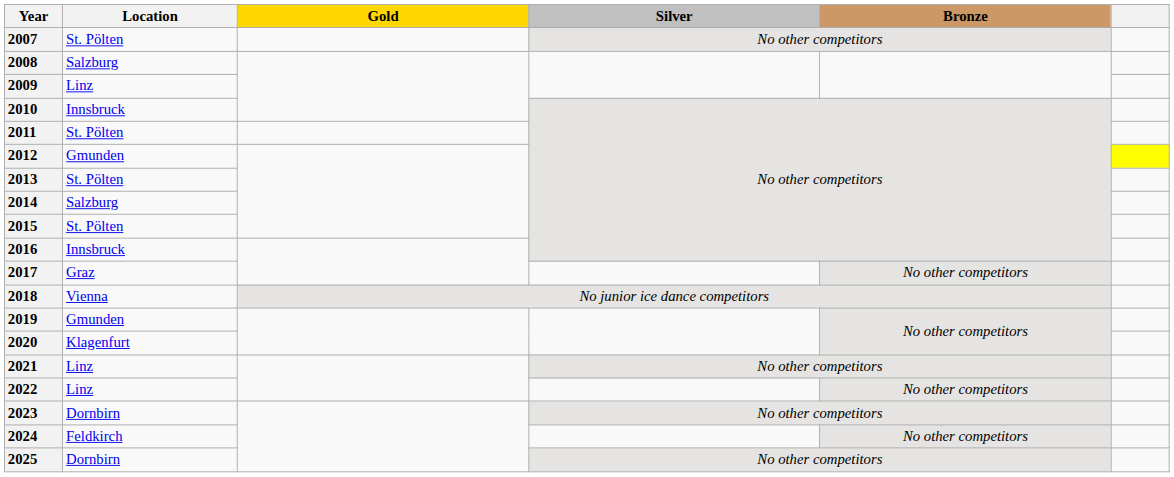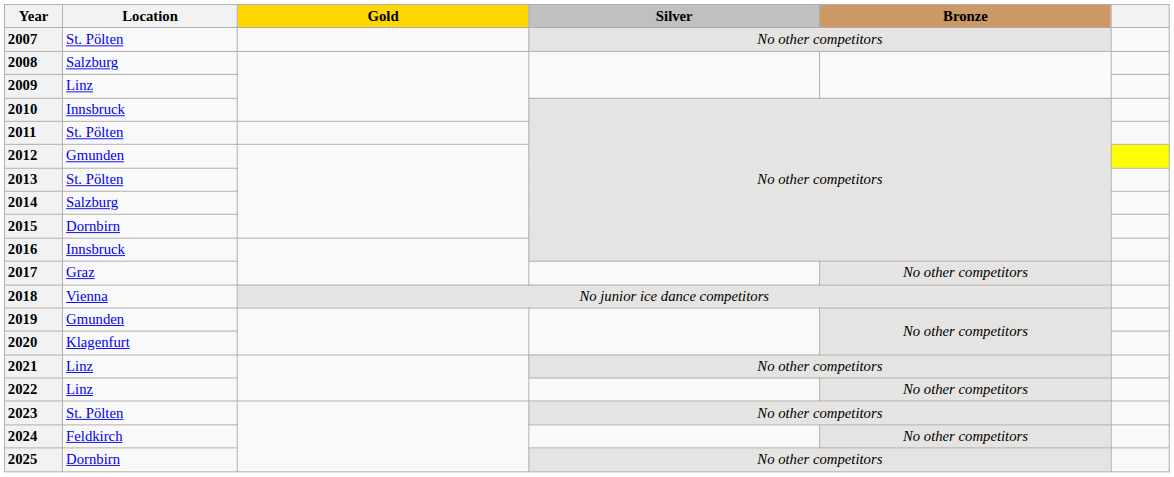 <table class="wikitable unsortable" style="text-align:left; width:80%">
 <tr>
 <th scope="col" style="text-align:center; width:5%">Year</th>
 <th scope="col" style="text-align:center; width:15%">Location</th>
 <th scope="col" style="text-align:center; width:25%; background:gold">Gold</th>
 <th scope="col" style="text-align:center; width:25%; background:silver">Silver</th>
 <th scope="col" style="text-align:center; width:25%; background:#c96">Bronze</th>
 <th scope="col" style="text-align:center; width:5%"></th>
 </tr>
 <tr>
 <th scope="row" style="text-align:left">2007</th>
 <td><a href='#'>St. Pölten</a></td>
 <td></td>
 <td colspan="2" align="center" bgcolor="e5e4e2"><em>No other competitors</em></td>
 <td></td>
 </tr>
 <tr>
 <th scope="row" style="text-align:left">2008</th>
 <td><a href='#'>Salzburg</a></td>
 <td rowspan="3"></td>
 <td rowspan="2"></td>
 <td rowspan="2"></td>
 <td></td>
 </tr>
 <tr>
 <th scope="row" style="text-align:left">2009</th>
 <td><a href='#'>Linz</a></td>
 <td></td>
 </tr>
 <tr>
 <th scope="row" style="text-align:left">2010</th>
 <td><a href='#'>Innsbruck</a></td>
 <td colspan="2" rowspan="7" align="center" bgcolor="e5e4e2"><em>No other competitors</em></td>
 <td></td>
 </tr>
 <tr>
 <th scope="row" style="text-align:left">2011</th>
 <td><a href='#'>St. Pölten</a></td>
 <td></td>
 <td></td>
 </tr>
 <tr>
 <th scope="row" style="text-align:left">2012</th>
 <td><a href='#'>Gmunden</a></td>
 <td rowspan="4"></td>
 <td bgcolor="yellow"></td>
 </tr>
 <tr>
 <th scope="row" style="text-align:left">2013</th>
 <td><a href='#'>St. Pölten</a></td>
 <td></td>
 </tr>
 <tr>
 <th scope="row" style="text-align:left">2014</th>
 <td><a href='#'>Salzburg</a></td>
 <td></td>
 </tr>
 <tr>
 <th scope="row" style="text-align:left">2015</th>
-<td><a href='#'>St. Pölten</a></td>
+<td><a href='#'>Dornbirn</a></td>
 <td></td>
 </tr>
 <tr>
 <th scope="row" style="text-align:left">2016</th>
 <td><a href='#'>Innsbruck</a></td>
 <td rowspan="2"></td>
 <td></td>
 </tr>
 <tr>
 <th scope="row" style="text-align:left">2017</th>
 <td><a href='#'>Graz</a></td>
 <td></td>
 <td align="center" bgcolor="e5e4e2"><em>No other competitors</em></td>
 <td></td>
 </tr>
 <tr>
 <th scope="row" style="text-align:left">2018</th>
 <td><a href='#'>Vienna</a></td>
 <td colspan="3" align="center" bgcolor="e5e4e2"><em>No junior ice dance competitors</em></td>
 <td></td>
 </tr>
 <tr>
 <th scope="row" style="text-align:left">2019</th>
 <td><a href='#'>Gmunden</a></td>
 <td rowspan="2"></td>
 <td rowspan="2"></td>
 <td rowspan="2" align="center" bgcolor="e5e4e2"><em>No other competitors</em></td>
 <td></td>
 </tr>
 <tr>
 <th scope="row" style="text-align:left">2020</th>
 <td><a href='#'>Klagenfurt</a></td>
 <td></td>
 </tr>
 <tr>
 <th scope="row" style="text-align:left">2021</th>
 <td><a href='#'>Linz</a></td>
 <td rowspan="2"></td>
 <td colspan="2" align="center" bgcolor="e5e4e2"><em>No other competitors</em></td>
 <td></td>
 </tr>
 <tr>
 <th scope="row" style="text-align:left">2022</th>
 <td><a href='#'>Linz</a></td>
 <td></td>
 <td align="center" bgcolor="e5e4e2"><em>No other competitors</em></td>
 <td></td>
 </tr>
 <tr>
 <th scope="row" style="text-align:left">2023</th>
-<td><a href='#'>Dornbirn</a></td>
+<td><a href='#'>St. Pölten</a></td>
 <td rowspan="3"></td>
 <td colspan="2" align="center" bgcolor="e5e4e2"><em>No other competitors</em></td>
 <td></td>
 </tr>
 <tr>
 <th scope="row" style="text-align:left">2024</th>
 <td><a href='#'>Feldkirch</a></td>
 <td></td>
 <td align="center" bgcolor="e5e4e2"><em>No other competitors</em></td>
 <td></td>
 </tr>
 <tr>
 <th scope="row" style="text-align:left">2025</th>
 <td><a href='#'>Dornbirn</a></td>
 <td colspan="2" align="center" bgcolor="e5e4e2"><em>No other competitors</em></td>
 <td></td>
 </tr>
 </table>
